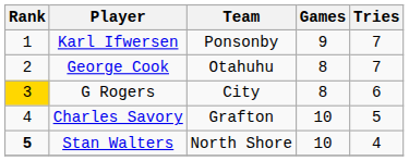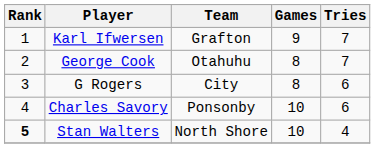 <table class="wikitable sortable" style="text-align: center;">
 <tr>
 <th>Rank</th>
 <th>Player</th>
 <th>Team</th>
 <th>Games</th>
 <th>Tries</th>
 </tr>
 <tr>
 <td>1</td>
 <td><a href='#'>Karl Ifwersen</a></td>
-<td>Ponsonby</td>
+<td>Grafton</td>
 <td>9</td>
 <td>7</td>
 </tr>
 <tr>
 <td>2</td>
 <td><a href='#'>George Cook</a></td>
 <td>Otahuhu</td>
 <td>8</td>
 <td>7</td>
 </tr>
 <tr>
-<td style="background: gold;">3</td>
+<td>3</td>
 <td>G Rogers</td>
 <td>City</td>
 <td>8</td>
 <td>6</td>
 </tr>
 <tr>
 <td>4</td>
 <td><a href='#'>Charles Savory</a></td>
-<td>Grafton</td>
+<td>Ponsonby</td>
 <td>10</td>
-<td>5</td>
+<td>6</td>
 </tr>
 <tr>
 <td><strong>5</strong></td>
 <td><a href='#'>Stan Walters</a></td>
 <td>North Shore</td>
 <td>10</td>
 <td>4</td>
 </tr>
 <tr>
 </tr>
 </table>
